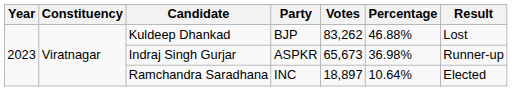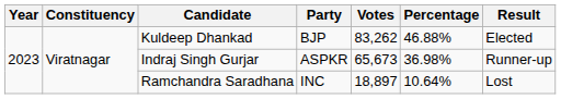 <table class="wikitable sortable">
 <tr>
 <th>Year</th>
 <th>Constituency</th>
 <th>Candidate</th>
 <th>Party</th>
 <th>Votes</th>
 <th>Percentage</th>
 <th>Result</th>
 </tr>
 <tr>
 <td rowspan="3">2023</td>
 <td rowspan="3">Viratnagar</td>
 <td>Kuldeep Dhankad</td>
 <td> BJP</td>
 <td>83,262</td>
 <td>46.88%</td>
-<td>Lost</td>
+<td>Elected</td>
 </tr>
 <tr>
 <td>Indraj Singh Gurjar</td>
 <td>ASPKR</td>
 <td>65,673</td>
 <td>36.98%</td>
 <td>Runner-up</td>
 </tr>
 <tr>
 <td>Ramchandra Saradhana</td>
 <td> INC</td>
 <td>18,897</td>
 <td>10.64%</td>
-<td>Elected</td>
+<td>Lost</td>
 </tr>
 </table>
